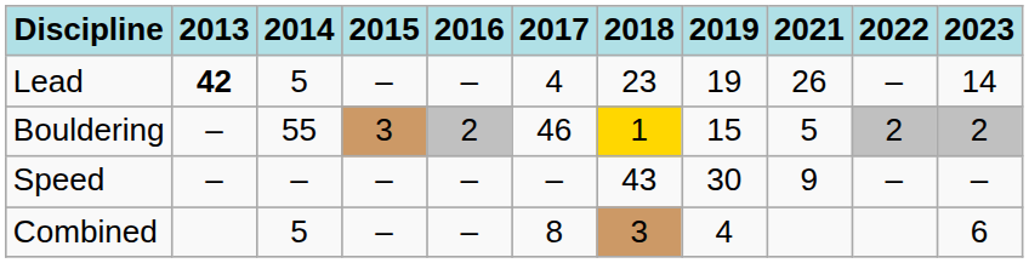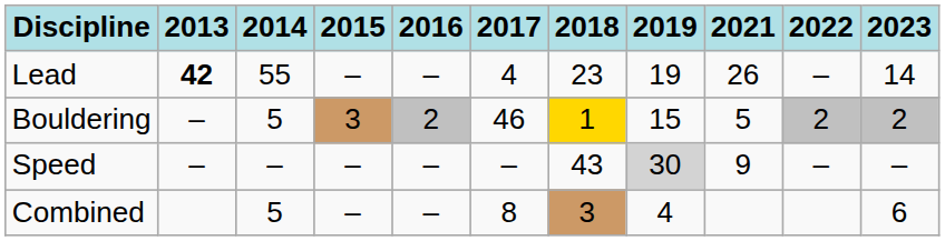 <table class="wikitable" style="text-align: center">
 <tr>
 <th style="background: #b0e0e6;">Discipline</th>
 <th style="background: #b0e0e6">2013</th>
 <th style="background: #b0e0e6">2014</th>
 <th style="background: #b0e0e6">2015</th>
 <th style="background: #b0e0e6">2016</th>
 <th style="background: #b0e0e6">2017</th>
 <th style="background: #b0e0e6">2018</th>
 <th style="background: #b0e0e6">2019</th>
 <th style="background: #b0e0e6">2021</th>
 <th style="background: #b0e0e6">2022</th>
 <th style="background: #b0e0e6">2023</th>
 </tr>
 <tr>
 <td align="left">Lead</td>
 <td><strong>42</strong></td>
-<td>5</td>
+<td>55</td>
 <td>–</td>
 <td>–</td>
 <td>4</td>
 <td>23</td>
 <td>19</td>
 <td>26</td>
 <td>–</td>
 <td>14</td>
 </tr>
 <tr>
 <td align="left">Bouldering</td>
 <td>–</td>
-<td>55</td>
+<td>5</td>
 <td style="background: #cc9966">3</td>
 <td style="background: silver">2</td>
 <td>46</td>
 <td style="background: Gold;">1</td>
 <td>15</td>
 <td>5</td>
 <td style="background: silver">2</td>
 <td style="background: silver">2</td>
 </tr>
 <tr>
 <td align="left">Speed</td>
 <td>–</td>
 <td>–</td>
 <td>–</td>
 <td>–</td>
 <td>–</td>
 <td>43</td>
-<td>30</td>
+<td style="background: lightgrey;">30</td>
 <td>9</td>
 <td>–</td>
 <td>–</td>
 </tr>
 <tr>
 <td align="left">Combined</td>
 <td></td>
 <td>5</td>
 <td>–</td>
 <td>–</td>
 <td>8</td>
 <td style="background: #cc9966">3</td>
 <td>4</td>
 <td></td>
 <td></td>
 <td>6</td>
 </tr>
 </table>
